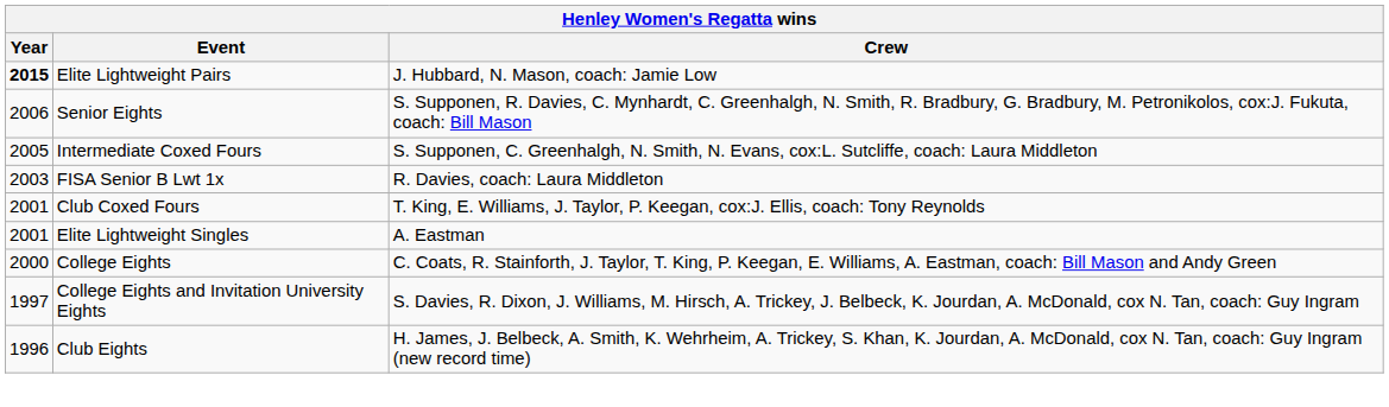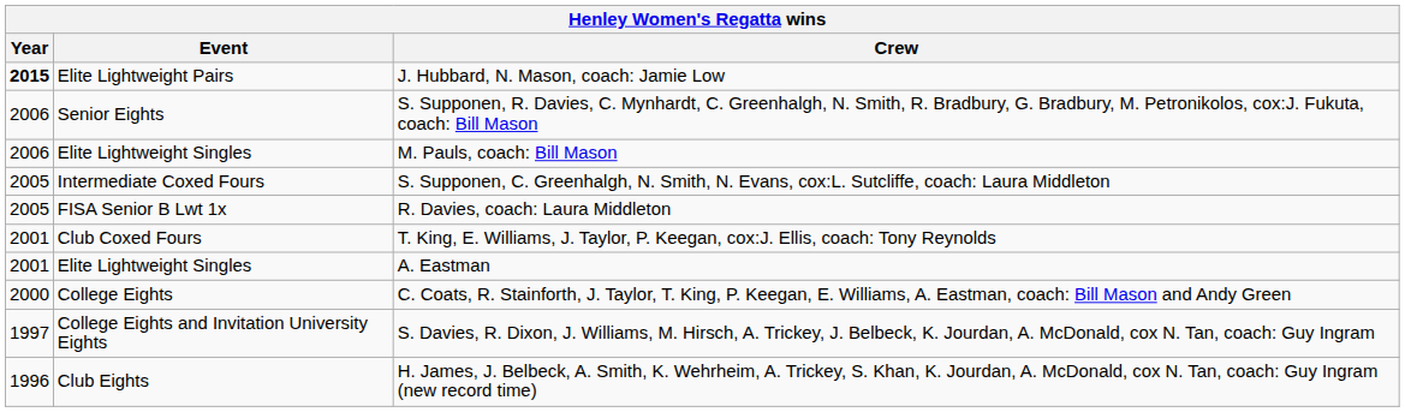 <table class="wikitable collapsible collapsed">
 <tr>
 <th colspan="3"><a href='#'>Henley Women's Regatta</a> wins  </th>
 </tr>
 <tr>
 <th>Year</th>
 <th>Event</th>
 <th>Crew</th>
 </tr>
 <tr>
 <td><strong>2015</strong></td>
 <td>Elite Lightweight Pairs</td>
 <td>J. Hubbard, N. Mason, coach: Jamie Low</td>
 </tr>
 <tr>
 <td>2006</td>
 <td>Senior Eights</td>
 <td>S. Supponen, R. Davies, C. Mynhardt, C. Greenhalgh, N. Smith, R. Bradbury, G. Bradbury, M. Petronikolos, cox:J. Fukuta, coach: <a href='#'>Bill Mason</a></td>
 </tr>
 <tr>
+<td>2006</td>
+<td>Elite Lightweight Singles</td>
+<td>M. Pauls, coach: <a href='#'>Bill Mason</a></td>
+</tr>
+<tr>
 <td>2005</td>
 <td>Intermediate Coxed Fours</td>
 <td>S. Supponen, C. Greenhalgh, N. Smith, N. Evans, cox:L. Sutcliffe, coach: Laura Middleton</td>
 </tr>
 <tr>
-<td>2003</td>
+<td>2005</td>
 <td>FISA Senior B Lwt 1x</td>
 <td>R. Davies, coach: Laura Middleton</td>
 </tr>
 <tr>
 <td>2001</td>
 <td>Club Coxed Fours</td>
 <td>T. King, E. Williams, J. Taylor, P. Keegan, cox:J. Ellis, coach: Tony Reynolds</td>
 </tr>
 <tr>
 <td>2001</td>
 <td>Elite Lightweight Singles</td>
 <td>A. Eastman</td>
 </tr>
 <tr>
 <td>2000</td>
 <td>College Eights</td>
 <td>C. Coats, R. Stainforth, J. Taylor, T. King, P. Keegan, E. Williams, A. Eastman, coach: <a href='#'>Bill Mason</a> and Andy Green</td>
 </tr>
 <tr>
 <td>1997</td>
 <td>College Eights and Invitation University Eights</td>
 <td>S. Davies, R. Dixon, J. Williams, M. Hirsch, A. Trickey, J. Belbeck, K. Jourdan, A. McDonald, cox N. Tan, coach: Guy Ingram</td>
 </tr>
 <tr>
 <td>1996</td>
 <td>Club Eights</td>
 <td>H. James, J. Belbeck, A. Smith, K. Wehrheim, A. Trickey, S. Khan, K. Jourdan, A. McDonald, cox N. Tan, coach: Guy Ingram (new record time)</td>
 </tr>
 </table>
